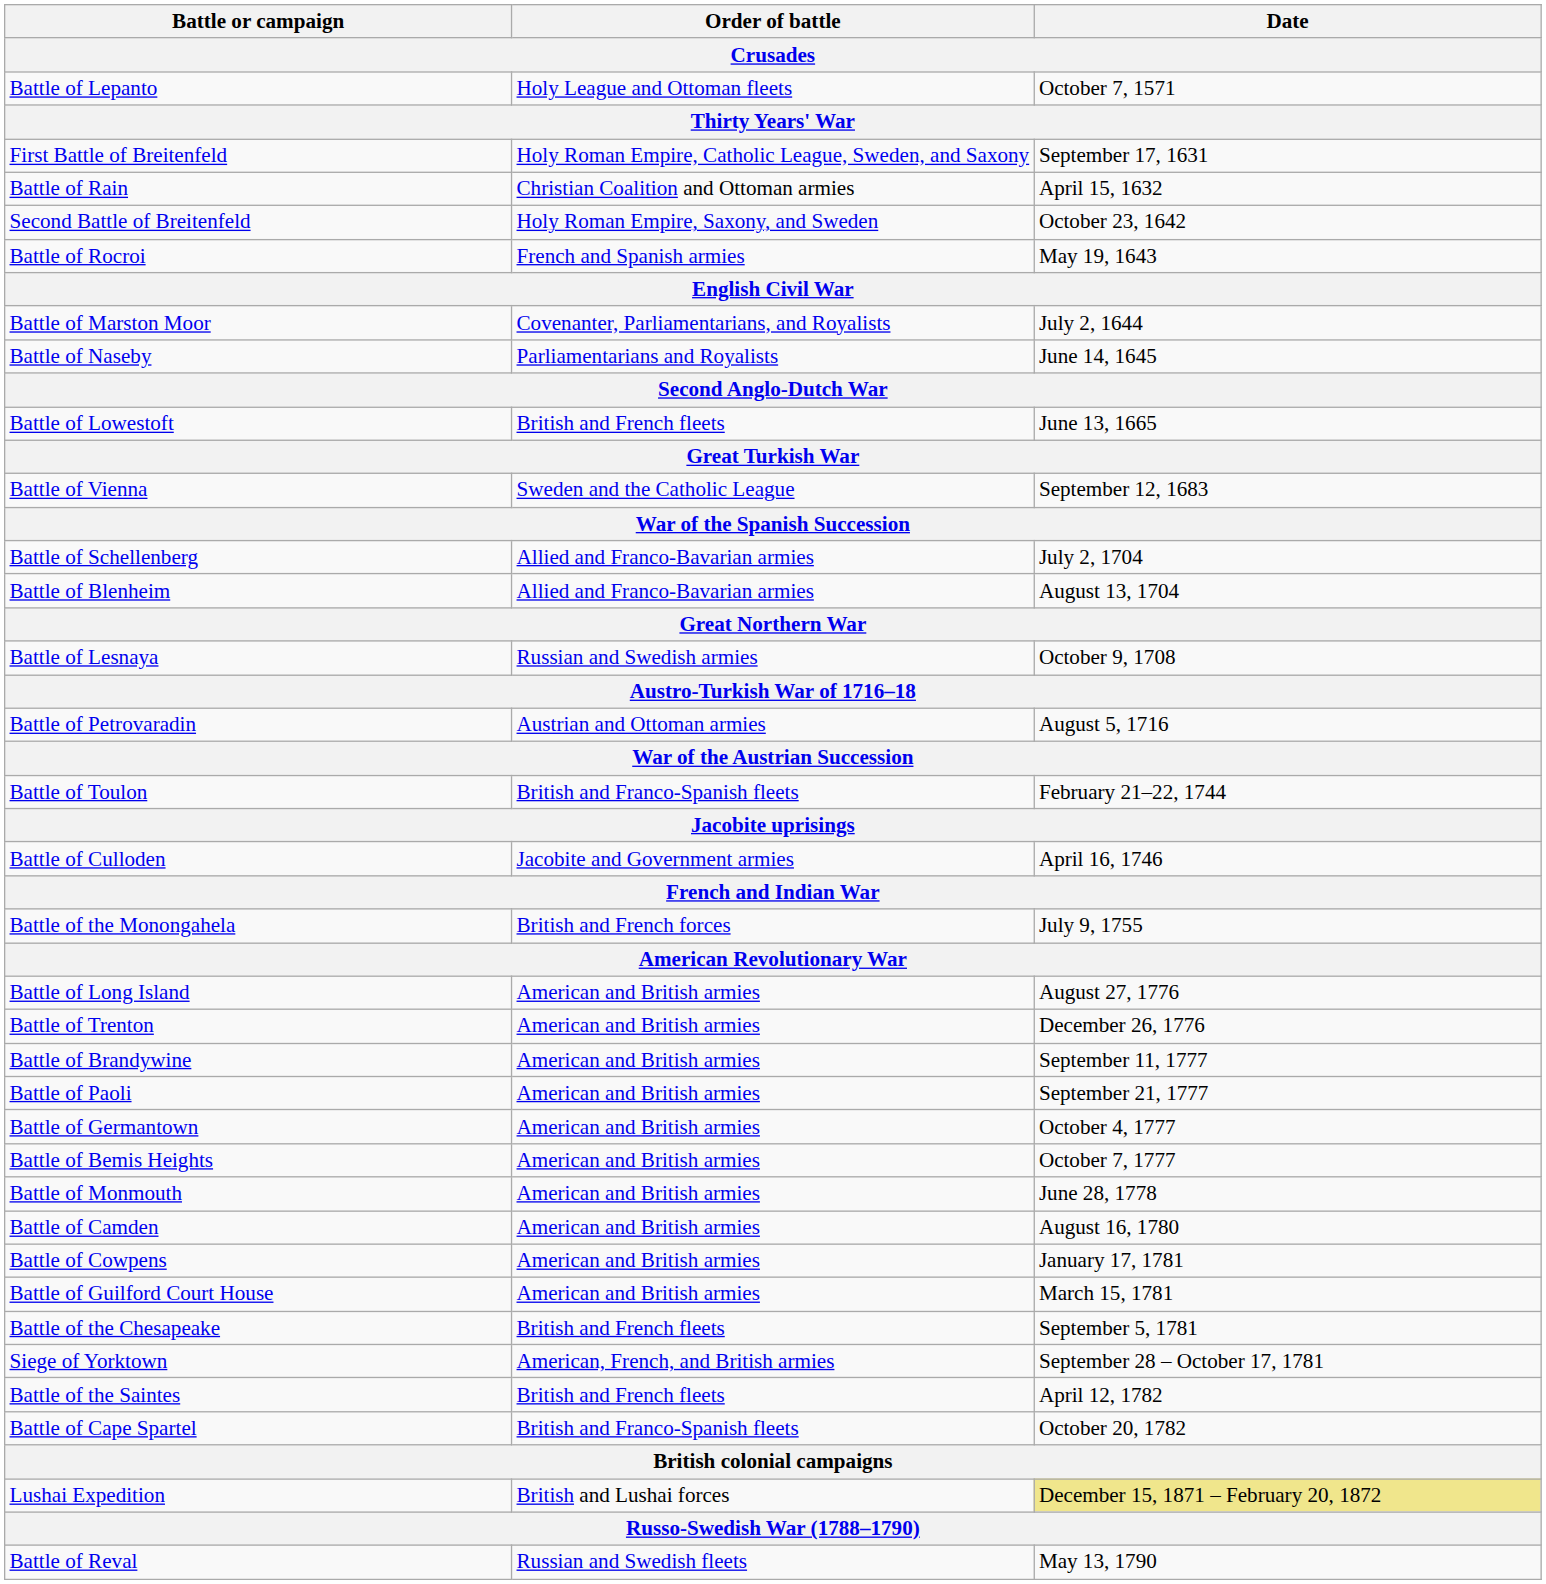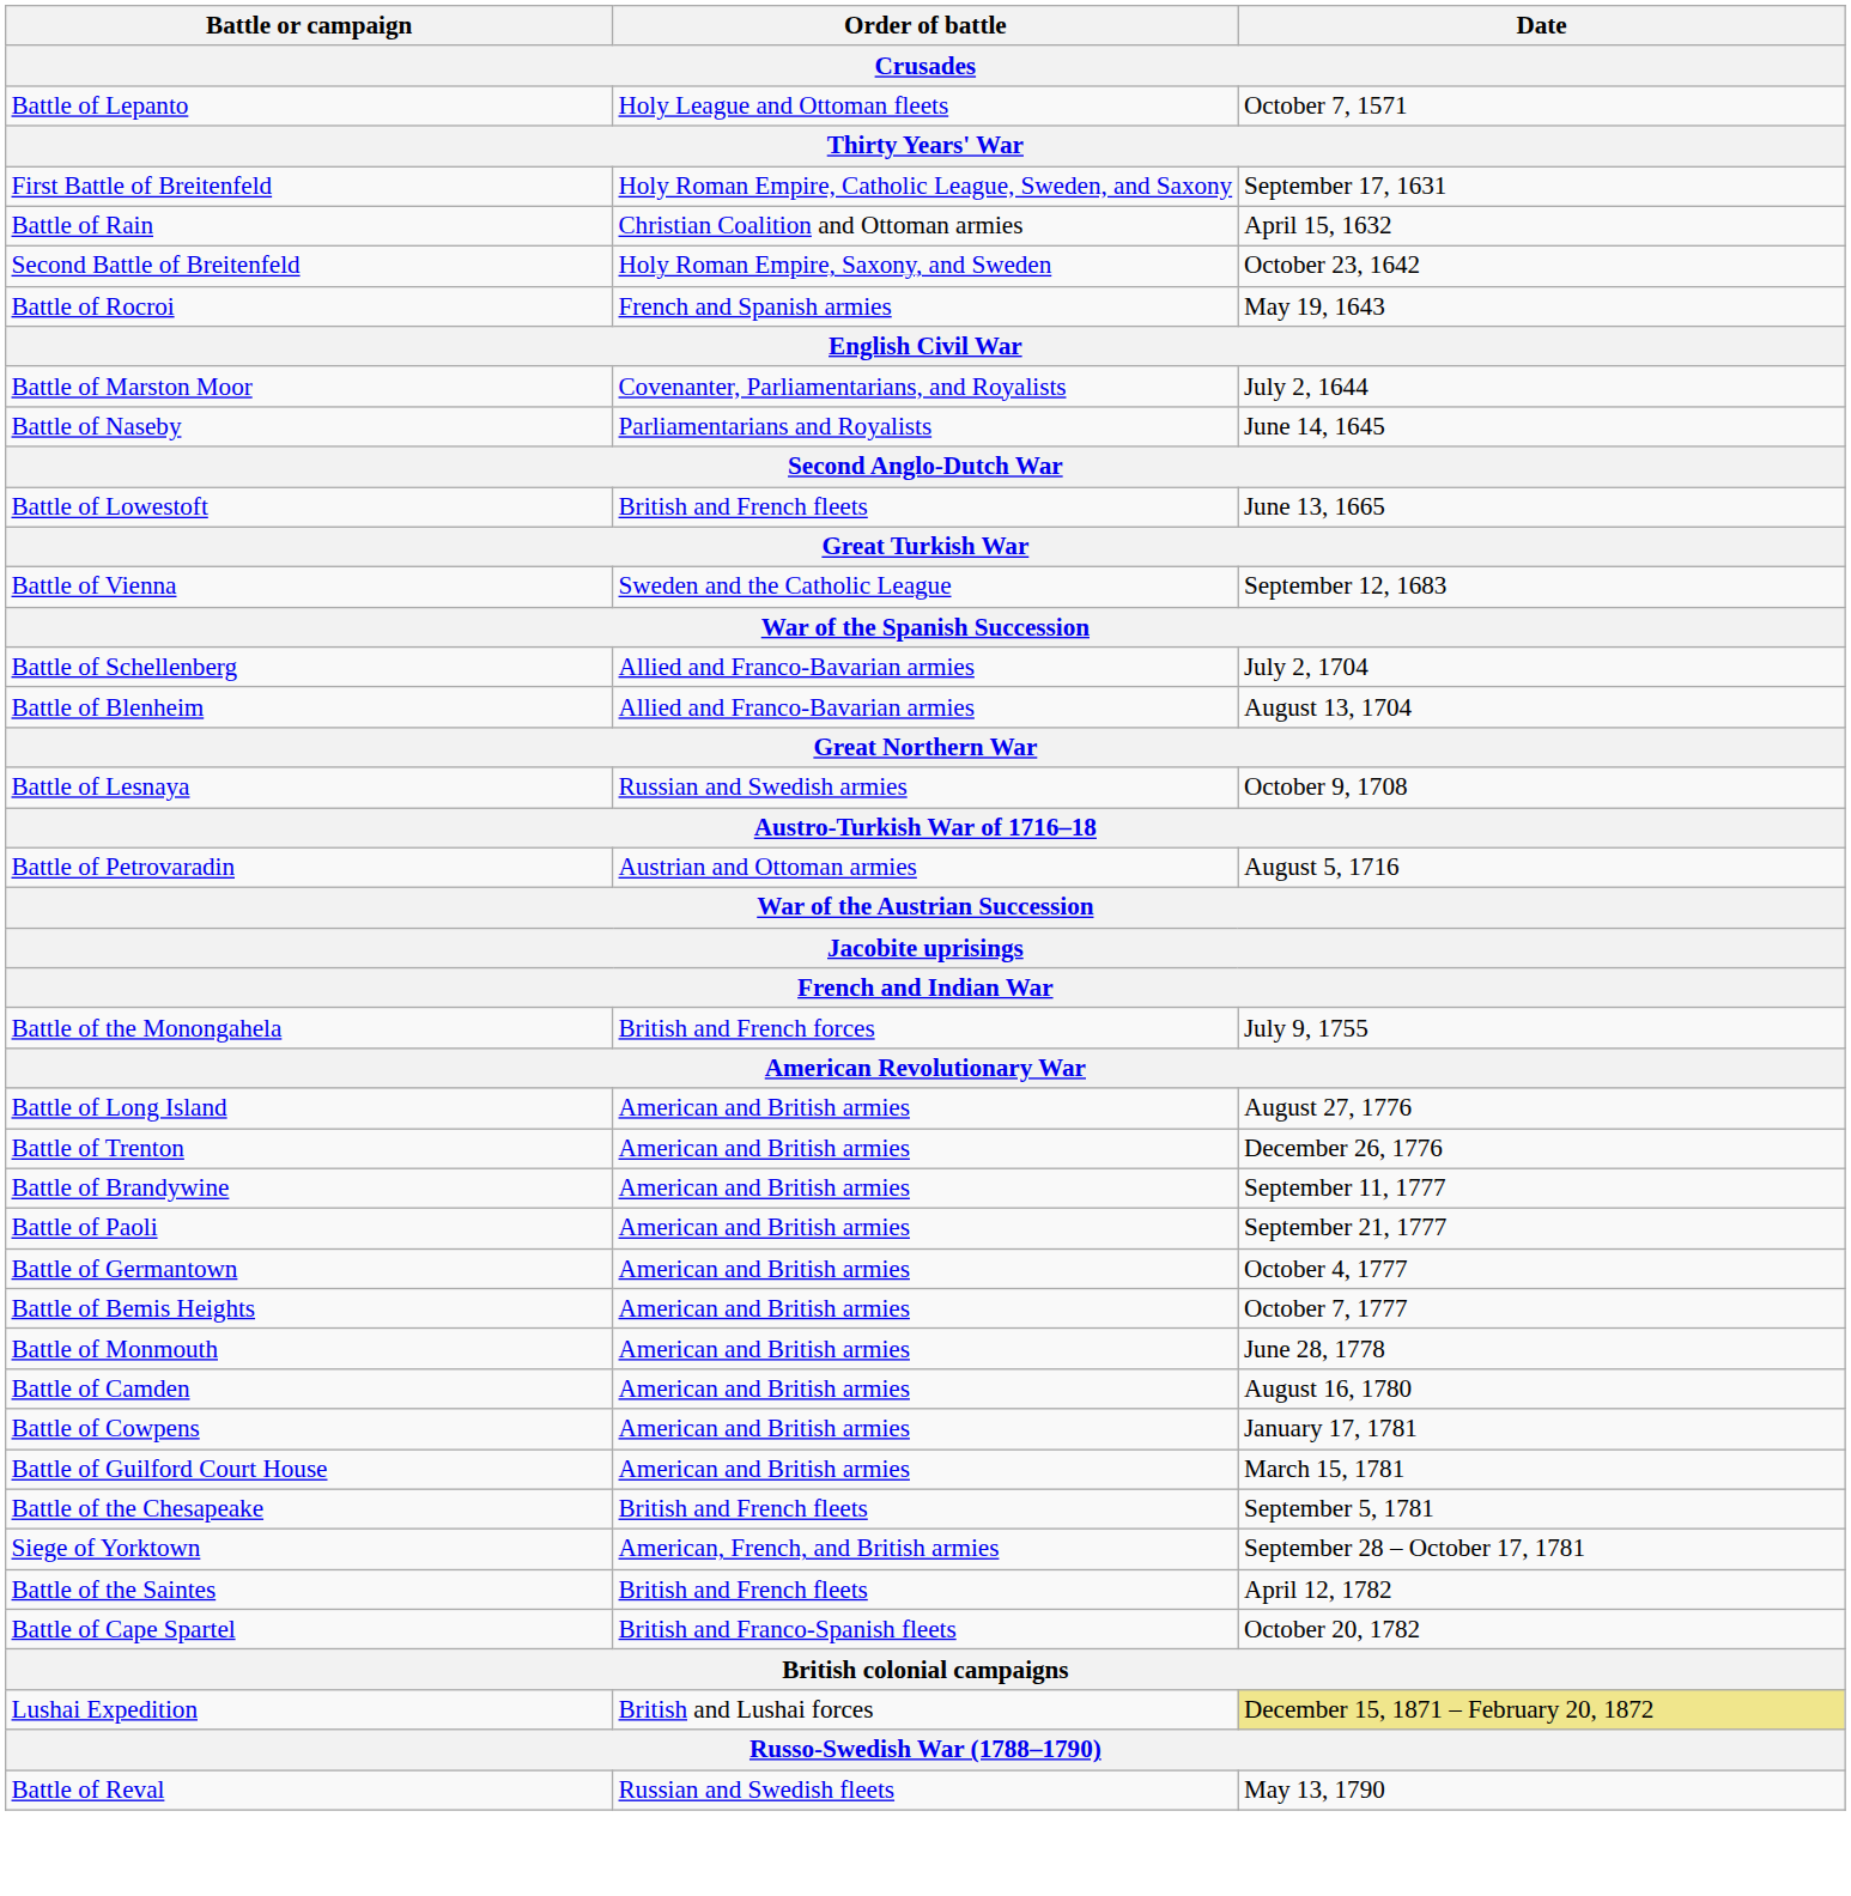 <table class="wikitable">
 <tr>
 <th style="width: 33%;">Battle or campaign</th>
 <th style="width: 34%;">Order of battle</th>
 <th style="width: 33%;">Date</th>
 </tr>
 <tr>
 <th colspan=3 align="center"><a href='#'>Crusades</a></th>
 </tr>
 <tr>
 <td><a href='#'>Battle of Lepanto</a></td>
 <td><a href='#'>Holy League and Ottoman fleets</a></td>
 <td>October 7, 1571</td>
 </tr>
 <tr>
 <th colspan=3 align="center"><a href='#'>Thirty Years' War</a></th>
 </tr>
 <tr>
 <td><a href='#'>First Battle of Breitenfeld</a></td>
 <td><a href='#'>Holy Roman Empire, Catholic League, Sweden, and Saxony</a></td>
 <td>September 17, 1631</td>
 </tr>
 <tr>
 <td><a href='#'>Battle of Rain</a></td>
 <td><a href='#'>Christian Coalition</a> and Ottoman armies</td>
 <td>April 15, 1632</td>
 </tr>
 <tr>
 <td><a href='#'>Second Battle of Breitenfeld</a></td>
 <td><a href='#'>Holy Roman Empire, Saxony, and Sweden</a></td>
 <td>October 23, 1642</td>
 </tr>
 <tr>
 <td><a href='#'>Battle of Rocroi</a></td>
 <td><a href='#'>French and Spanish armies</a></td>
 <td>May 19, 1643</td>
 </tr>
 <tr>
 <th colspan=3 align="center"><a href='#'>English Civil War</a></th>
 </tr>
 <tr>
 <td><a href='#'>Battle of Marston Moor</a></td>
 <td><a href='#'>Covenanter, Parliamentarians, and Royalists</a></td>
 <td>July 2, 1644</td>
 </tr>
 <tr>
 <td><a href='#'>Battle of Naseby</a></td>
 <td><a href='#'>Parliamentarians and Royalists</a></td>
 <td>June 14, 1645</td>
 </tr>
 <tr>
 <th colspan=3 align="center"><a href='#'>Second Anglo-Dutch War</a></th>
 </tr>
 <tr>
 <td><a href='#'>Battle of Lowestoft</a></td>
 <td><a href='#'>British and French fleets</a></td>
 <td>June 13, 1665</td>
 </tr>
 <tr>
 <th colspan=3 align="center"><a href='#'>Great Turkish War</a></th>
 </tr>
 <tr>
 <td><a href='#'>Battle of Vienna</a></td>
 <td><a href='#'>Sweden and the Catholic League</a></td>
 <td>September 12, 1683</td>
 </tr>
 <tr>
 <th colspan=3 align="center"><a href='#'>War of the Spanish Succession</a></th>
 </tr>
 <tr>
 <td><a href='#'>Battle of Schellenberg</a></td>
 <td><a href='#'>Allied and Franco-Bavarian armies</a></td>
 <td>July 2, 1704</td>
 </tr>
 <tr>
 <td><a href='#'>Battle of Blenheim</a></td>
 <td><a href='#'>Allied and Franco-Bavarian armies</a></td>
 <td>August 13, 1704</td>
 </tr>
 <tr>
 <th colspan=3 align="center"><a href='#'>Great Northern War</a></th>
 </tr>
 <tr>
 <td><a href='#'>Battle of Lesnaya</a></td>
 <td><a href='#'>Russian and Swedish armies</a></td>
 <td>October 9, 1708</td>
 </tr>
 <tr>
 <th colspan=3 align="center"><a href='#'>Austro-Turkish War of 1716–18</a></th>
 </tr>
 <tr>
 <td><a href='#'>Battle of Petrovaradin</a></td>
 <td><a href='#'>Austrian and Ottoman armies</a></td>
 <td>August 5, 1716</td>
 </tr>
 <tr>
 <th colspan=3 align="center"><a href='#'>War of the Austrian Succession</a></th>
 </tr>
 <tr>
-<td><a href='#'>Battle of Toulon</a></td>
-<td><a href='#'>British and Franco-Spanish fleets</a></td>
-<td>February 21–22, 1744</td>
-</tr>
-<tr>
 <th colspan=3 align="center"><a href='#'>Jacobite uprisings</a></th>
-</tr>
-<tr>
-<td><a href='#'>Battle of Culloden</a></td>
-<td><a href='#'>Jacobite and Government armies</a></td>
-<td>April 16, 1746</td>
 </tr>
 <tr>
 <th colspan=3 align="center"><a href='#'>French and Indian War</a></th>
 </tr>
 <tr>
 <td><a href='#'>Battle of the Monongahela</a></td>
 <td><a href='#'>British and French forces</a></td>
 <td>July 9, 1755</td>
 </tr>
 <tr>
 <th colspan=3 align="center"><a href='#'>American Revolutionary War</a></th>
 </tr>
 <tr>
 <td><a href='#'>Battle of Long Island</a></td>
 <td><a href='#'>American and British armies</a></td>
 <td>August 27, 1776</td>
 </tr>
 <tr>
 <td><a href='#'>Battle of Trenton</a></td>
 <td><a href='#'>American and British armies</a></td>
 <td>December 26, 1776</td>
 </tr>
 <tr>
 <td><a href='#'>Battle of Brandywine</a></td>
 <td><a href='#'>American and British armies</a></td>
 <td>September 11, 1777</td>
 </tr>
 <tr>
 <td><a href='#'>Battle of Paoli</a></td>
 <td><a href='#'>American and British armies</a></td>
 <td>September 21, 1777</td>
 </tr>
 <tr>
 <td><a href='#'>Battle of Germantown</a></td>
 <td><a href='#'>American and British armies</a></td>
 <td>October 4, 1777</td>
 </tr>
 <tr>
 <td><a href='#'>Battle of Bemis Heights</a></td>
 <td><a href='#'>American and British armies</a></td>
 <td>October 7, 1777</td>
 </tr>
 <tr>
 <td><a href='#'>Battle of Monmouth</a></td>
 <td><a href='#'>American and British armies</a></td>
 <td>June 28, 1778</td>
 </tr>
 <tr>
 <td><a href='#'>Battle of Camden</a></td>
 <td><a href='#'>American and British armies</a></td>
 <td>August 16, 1780</td>
 </tr>
 <tr>
 <td><a href='#'>Battle of Cowpens</a></td>
 <td><a href='#'>American and British armies</a></td>
 <td>January 17, 1781</td>
 </tr>
 <tr>
 <td><a href='#'>Battle of Guilford Court House</a></td>
 <td><a href='#'>American and British armies</a></td>
 <td>March 15, 1781</td>
 </tr>
 <tr>
 <td><a href='#'>Battle of the Chesapeake</a></td>
 <td><a href='#'>British and French fleets</a></td>
 <td>September 5, 1781</td>
 </tr>
 <tr>
 <td><a href='#'>Siege of Yorktown</a></td>
 <td><a href='#'>American, French, and British armies</a></td>
 <td>September 28 – October 17, 1781</td>
 </tr>
 <tr>
 <td><a href='#'>Battle of the Saintes</a></td>
 <td><a href='#'>British and French fleets</a></td>
 <td>April 12, 1782</td>
 </tr>
 <tr>
 <td><a href='#'>Battle of Cape Spartel</a></td>
 <td><a href='#'>British and Franco-Spanish fleets</a></td>
 <td>October 20, 1782</td>
 </tr>
 <tr>
 <th colspan=3 align="center">British colonial campaigns</th>
 </tr>
 <tr>
 <td><a href='#'>Lushai Expedition</a></td>
 <td><a href='#'>British</a> and Lushai forces</td>
 <td style="background: khaki;">December 15, 1871 – February 20, 1872</td>
 </tr>
 <tr>
 <th colspan=3 align="center"><a href='#'>Russo-Swedish War (1788–1790)</a></th>
 </tr>
 <tr>
 <td><a href='#'>Battle of Reval</a></td>
 <td><a href='#'>Russian and Swedish fleets</a></td>
 <td>May 13, 1790</td>
 </tr>
 </table>
